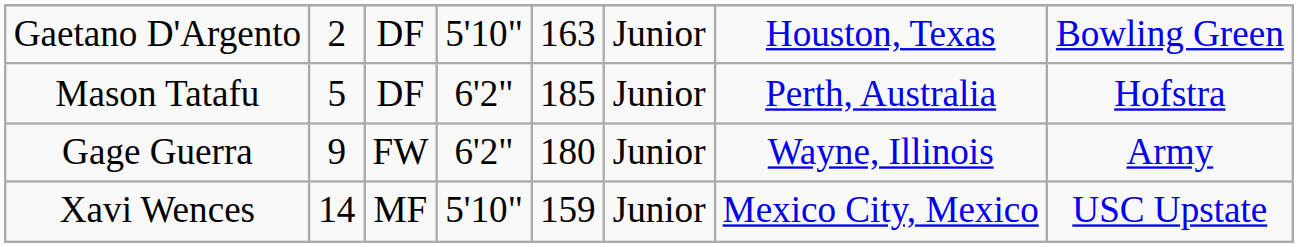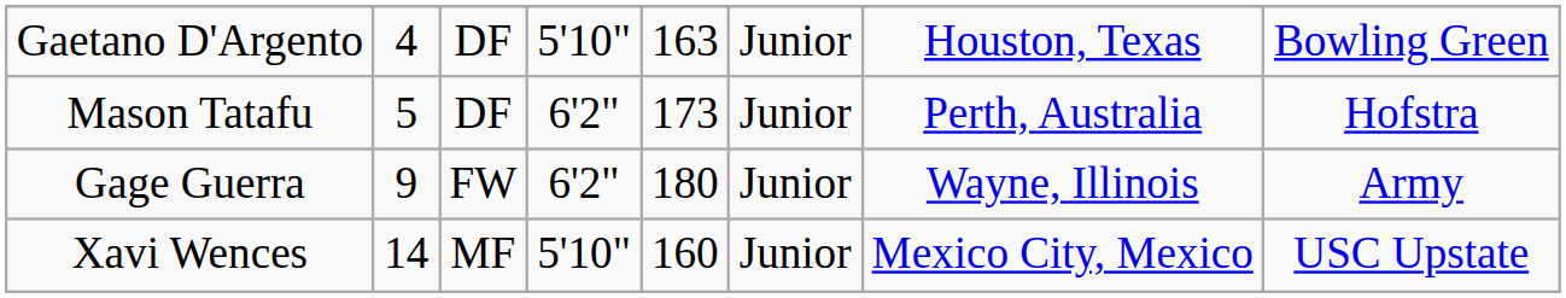 <table class="wikitable sortable" border="1" style="text-align:center;">
 <tr align=center>
 </tr>
 <tr>
 <td>Gaetano D'Argento</td>
-<td>2</td>
+<td>4</td>
 <td>DF</td>
 <td>5'10"</td>
 <td>163</td>
 <td>Junior</td>
 <td><a href='#'>Houston, Texas</a></td>
 <td><a href='#'>Bowling Green</a></td>
 </tr>
 <tr>
 <td>Mason Tatafu</td>
 <td>5</td>
 <td>DF</td>
 <td>6'2"</td>
-<td>185</td>
+<td>173</td>
 <td>Junior</td>
 <td><a href='#'>Perth, Australia</a></td>
 <td><a href='#'>Hofstra</a></td>
 </tr>
 <tr>
 <td>Gage Guerra</td>
 <td>9</td>
 <td>FW</td>
 <td>6'2"</td>
 <td>180</td>
 <td>Junior</td>
 <td><a href='#'>Wayne, Illinois</a></td>
 <td><a href='#'>Army</a></td>
 </tr>
 <tr>
 <td>Xavi Wences</td>
 <td>14</td>
 <td>MF</td>
 <td>5'10"</td>
-<td>159</td>
+<td>160</td>
 <td>Junior</td>
 <td><a href='#'>Mexico City, Mexico</a></td>
 <td><a href='#'>USC Upstate</a></td>
 </tr>
 </table>
